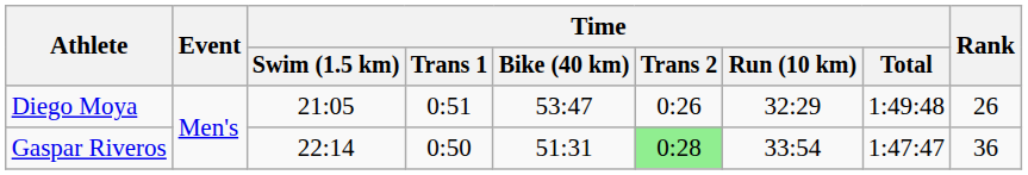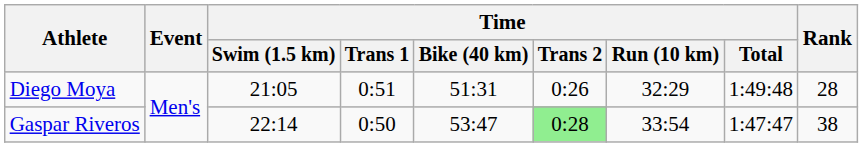 <table class=wikitable style="font-size:90%;text-align:center">
 <tr>
 <th rowspan=2>Athlete</th>
 <th rowspan=2>Event</th>
 <th colspan=6>Time</th>
 <th rowspan=2>Rank</th>
 </tr>
 <tr style="font-size:95%">
 <th>Swim (1.5 km)</th>
 <th>Trans 1</th>
 <th>Bike (40 km)</th>
 <th>Trans 2</th>
 <th>Run (10 km)</th>
 <th>Total</th>
 </tr>
 <tr>
 <td align=left><a href='#'>Diego Moya</a></td>
 <td align=left rowspan=2><a href='#'>Men's</a></td>
 <td>21:05</td>
 <td>0:51</td>
-<td>53:47</td>
+<td>51:31</td>
 <td>0:26</td>
 <td>32:29</td>
 <td>1:49:48</td>
-<td>26</td>
+<td>28</td>
 </tr>
 <tr>
 <td align=left><a href='#'>Gaspar Riveros</a></td>
 <td>22:14</td>
 <td>0:50</td>
-<td>51:31</td>
+<td>53:47</td>
 <td style="background: lightgreen;">0:28</td>
 <td>33:54</td>
 <td>1:47:47</td>
-<td>36</td>
+<td>38</td>
 </tr>
 </table>
